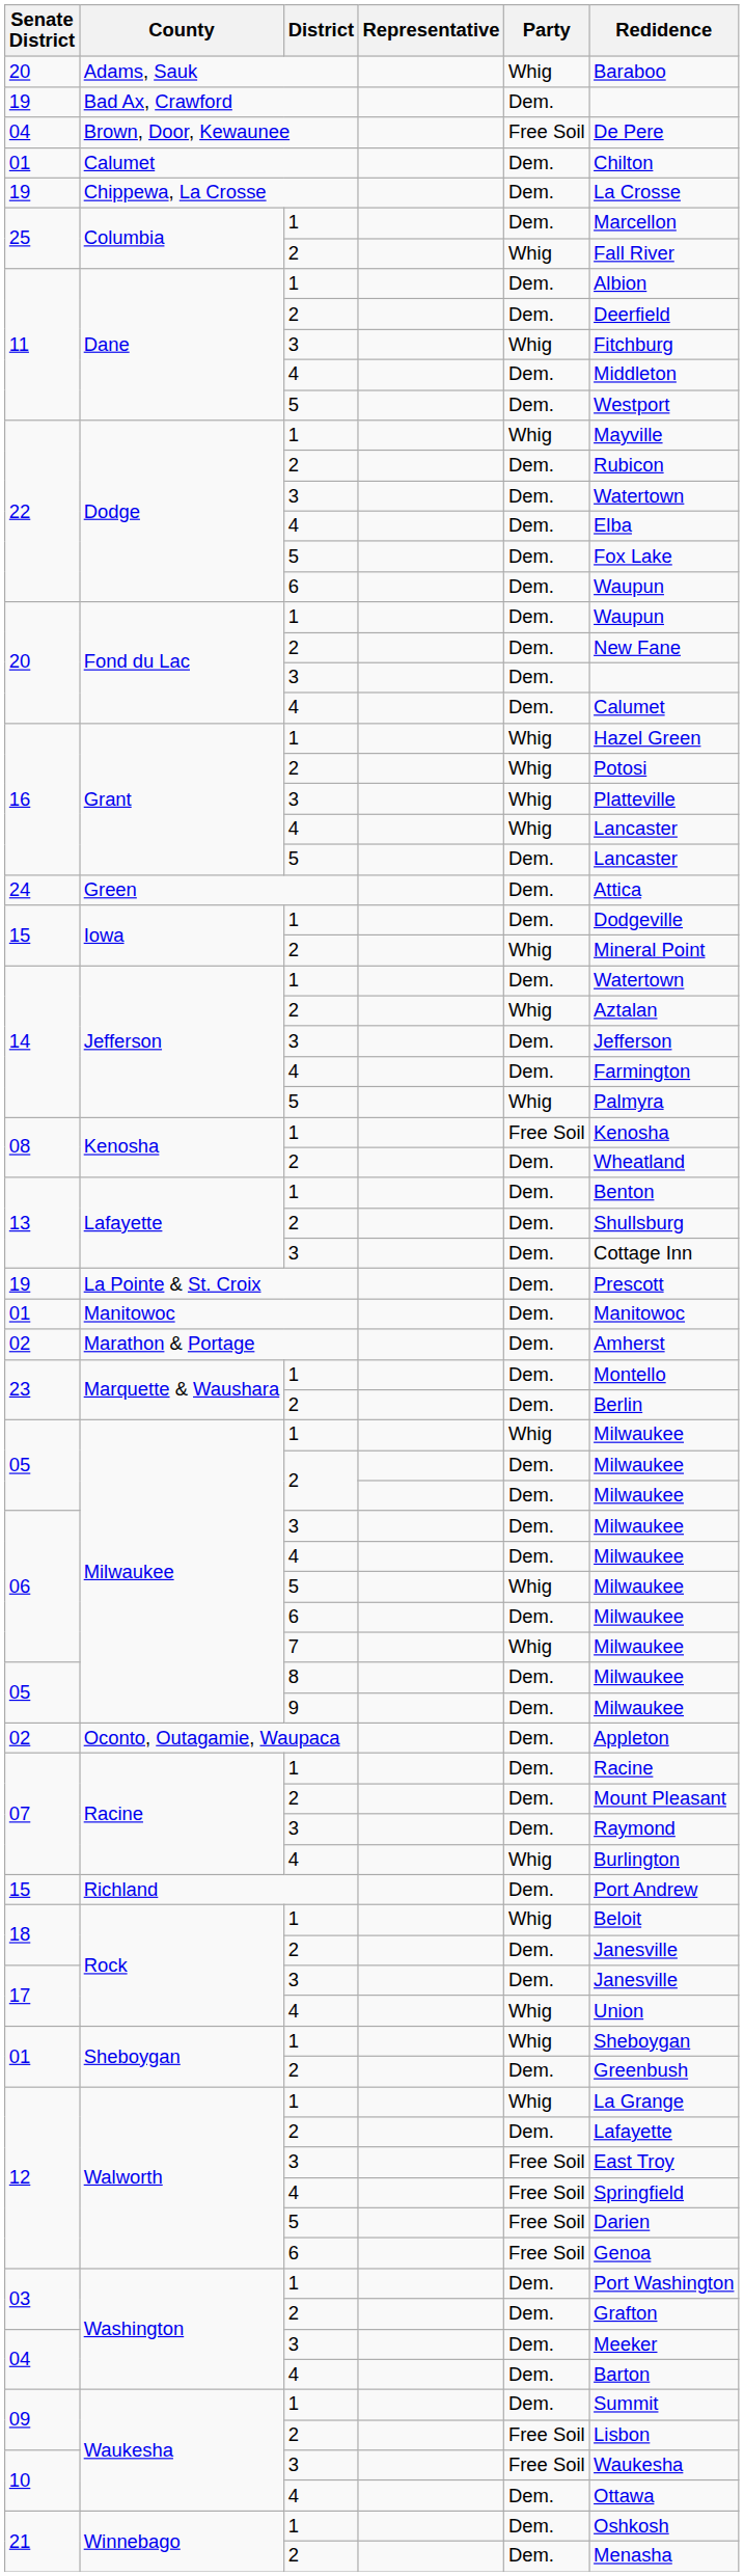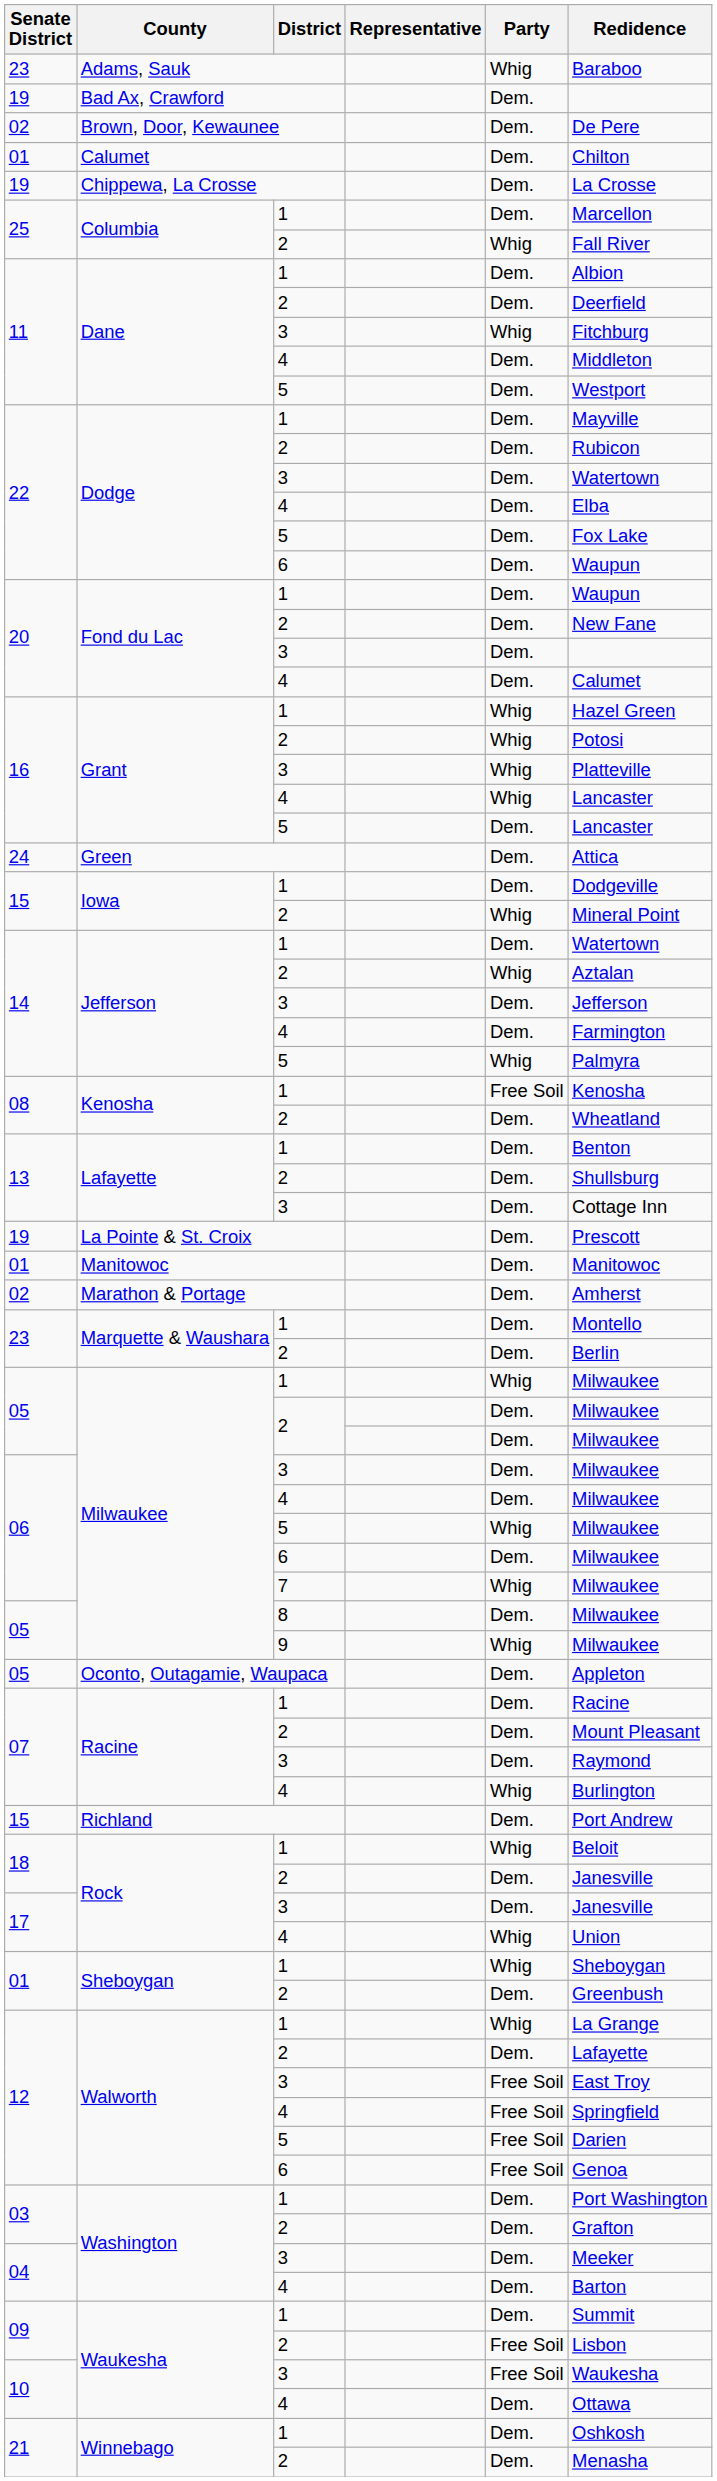 <table class="wikitable sortable">
 <tr>
 <th>Senate<br>District</th>
 <th>County</th>
 <th>District</th>
 <th>Representative</th>
 <th>Party</th>
 <th>Redidence</th>
 </tr>
 <tr>
-<td><a href='#'>20</a></td>
+<td><a href='#'>23</a></td>
 <td colspan="2"><a href='#'>Adams</a>, <a href='#'>Sauk</a></td>
 <td></td>
 <td>Whig</td>
 <td><a href='#'>Baraboo</a></td>
 </tr>
 <tr>
 <td><a href='#'>19</a></td>
 <td colspan="2"><a href='#'>Bad Ax</a>, <a href='#'>Crawford</a></td>
 <td></td>
 <td>Dem.</td>
 <td></td>
 </tr>
 <tr>
-<td><a href='#'>04</a></td>
+<td><a href='#'>02</a></td>
 <td colspan="2"><a href='#'>Brown</a>, <a href='#'>Door</a>, <a href='#'>Kewaunee</a></td>
 <td></td>
-<td>Free Soil</td>
+<td>Dem.</td>
 <td><a href='#'>De Pere</a></td>
 </tr>
 <tr>
 <td><a href='#'>01</a></td>
 <td text-align="left" colspan="2"><a href='#'>Calumet</a></td>
 <td></td>
 <td>Dem.</td>
 <td><a href='#'>Chilton</a></td>
 </tr>
 <tr>
 <td><a href='#'>19</a></td>
 <td colspan="2"><a href='#'>Chippewa</a>, <a href='#'>La Crosse</a></td>
 <td></td>
 <td>Dem.</td>
 <td><a href='#'>La Crosse</a></td>
 </tr>
 <tr>
 <td rowspan="2"><a href='#'>25</a></td>
 <td rowspan="2"><a href='#'>Columbia</a></td>
 <td>1</td>
 <td></td>
 <td>Dem.</td>
 <td><a href='#'>Marcellon</a></td>
 </tr>
 <tr>
 <td>2</td>
 <td></td>
 <td>Whig</td>
 <td><a href='#'>Fall River</a></td>
 </tr>
 <tr>
 <td rowspan="5"><a href='#'>11</a></td>
 <td rowspan="5"><a href='#'>Dane</a></td>
 <td>1</td>
 <td></td>
 <td>Dem.</td>
 <td><a href='#'>Albion</a></td>
 </tr>
 <tr>
 <td>2</td>
 <td></td>
 <td>Dem.</td>
 <td><a href='#'>Deerfield</a></td>
 </tr>
 <tr>
 <td>3</td>
 <td></td>
 <td>Whig</td>
 <td><a href='#'>Fitchburg</a></td>
 </tr>
 <tr>
 <td>4</td>
 <td></td>
 <td>Dem.</td>
 <td><a href='#'>Middleton</a></td>
 </tr>
 <tr>
 <td>5</td>
 <td></td>
 <td>Dem.</td>
 <td><a href='#'>Westport</a></td>
 </tr>
 <tr>
 <td rowspan="6"><a href='#'>22</a></td>
 <td rowspan="6"><a href='#'>Dodge</a></td>
 <td>1</td>
 <td></td>
-<td>Whig</td>
+<td>Dem.</td>
 <td><a href='#'>Mayville</a></td>
 </tr>
 <tr>
 <td>2</td>
 <td></td>
 <td>Dem.</td>
 <td><a href='#'>Rubicon</a></td>
 </tr>
 <tr>
 <td>3</td>
 <td></td>
 <td>Dem.</td>
 <td><a href='#'>Watertown</a></td>
 </tr>
 <tr>
 <td>4</td>
 <td></td>
 <td>Dem.</td>
 <td><a href='#'>Elba</a></td>
 </tr>
 <tr>
 <td>5</td>
 <td></td>
 <td>Dem.</td>
 <td><a href='#'>Fox Lake</a></td>
 </tr>
 <tr>
 <td>6</td>
 <td></td>
 <td>Dem.</td>
 <td><a href='#'>Waupun</a></td>
 </tr>
 <tr>
 <td rowspan="4"><a href='#'>20</a></td>
 <td rowspan="4"><a href='#'>Fond du Lac</a></td>
 <td>1</td>
 <td></td>
 <td>Dem.</td>
 <td><a href='#'>Waupun</a></td>
 </tr>
 <tr>
 <td>2</td>
 <td></td>
 <td>Dem.</td>
 <td><a href='#'>New Fane</a></td>
 </tr>
 <tr>
 <td>3</td>
 <td></td>
 <td>Dem.</td>
 <td></td>
 </tr>
 <tr>
 <td>4</td>
 <td></td>
 <td>Dem.</td>
 <td><a href='#'>Calumet</a></td>
 </tr>
 <tr>
 <td rowspan="5"><a href='#'>16</a></td>
 <td rowspan="5"><a href='#'>Grant</a></td>
 <td>1</td>
 <td></td>
 <td>Whig</td>
 <td><a href='#'>Hazel Green</a></td>
 </tr>
 <tr>
 <td>2</td>
 <td></td>
 <td>Whig</td>
 <td><a href='#'>Potosi</a></td>
 </tr>
 <tr>
 <td>3</td>
 <td></td>
 <td>Whig</td>
 <td><a href='#'>Platteville</a></td>
 </tr>
 <tr>
 <td>4</td>
 <td></td>
 <td>Whig</td>
 <td><a href='#'>Lancaster</a></td>
 </tr>
 <tr>
 <td>5</td>
 <td></td>
 <td>Dem.</td>
 <td><a href='#'>Lancaster</a></td>
 </tr>
 <tr>
 <td><a href='#'>24</a></td>
 <td colspan="2"><a href='#'>Green</a></td>
 <td></td>
 <td>Dem.</td>
 <td><a href='#'>Attica</a></td>
 </tr>
 <tr>
 <td rowspan="2"><a href='#'>15</a></td>
 <td rowspan="2"><a href='#'>Iowa</a></td>
 <td>1</td>
 <td></td>
 <td>Dem.</td>
 <td><a href='#'>Dodgeville</a></td>
 </tr>
 <tr>
 <td>2</td>
 <td></td>
 <td>Whig</td>
 <td><a href='#'>Mineral Point</a></td>
 </tr>
 <tr>
 <td rowspan="5"><a href='#'>14</a></td>
 <td rowspan="5"><a href='#'>Jefferson</a></td>
 <td>1</td>
 <td></td>
 <td>Dem.</td>
 <td><a href='#'>Watertown</a></td>
 </tr>
 <tr>
 <td>2</td>
 <td></td>
 <td>Whig</td>
 <td><a href='#'>Aztalan</a></td>
 </tr>
 <tr>
 <td>3</td>
 <td></td>
 <td>Dem.</td>
 <td><a href='#'>Jefferson</a></td>
 </tr>
 <tr>
 <td>4</td>
 <td></td>
 <td>Dem.</td>
 <td><a href='#'>Farmington</a></td>
 </tr>
 <tr>
 <td>5</td>
 <td></td>
 <td>Whig</td>
 <td><a href='#'>Palmyra</a></td>
 </tr>
 <tr>
 <td rowspan="2"><a href='#'>08</a></td>
 <td rowspan="2"><a href='#'>Kenosha</a></td>
 <td>1</td>
 <td></td>
 <td>Free Soil</td>
 <td><a href='#'>Kenosha</a></td>
 </tr>
 <tr>
 <td>2</td>
 <td></td>
 <td>Dem.</td>
 <td><a href='#'>Wheatland</a></td>
 </tr>
 <tr>
 <td rowspan="3"><a href='#'>13</a></td>
 <td rowspan="3"><a href='#'>Lafayette</a></td>
 <td>1</td>
 <td></td>
 <td>Dem.</td>
 <td><a href='#'>Benton</a></td>
 </tr>
 <tr>
 <td>2</td>
 <td></td>
 <td>Dem.</td>
 <td><a href='#'>Shullsburg</a></td>
 </tr>
 <tr>
 <td>3</td>
 <td></td>
 <td>Dem.</td>
 <td>Cottage Inn</td>
 </tr>
 <tr>
 <td><a href='#'>19</a></td>
 <td text-align="left" colspan="2"><a href='#'>La Pointe</a> & <a href='#'>St. Croix</a></td>
 <td></td>
 <td>Dem.</td>
 <td><a href='#'>Prescott</a></td>
 </tr>
 <tr>
 <td><a href='#'>01</a></td>
 <td colspan="2"><a href='#'>Manitowoc</a></td>
 <td></td>
 <td>Dem.</td>
 <td><a href='#'>Manitowoc</a></td>
 </tr>
 <tr>
 <td><a href='#'>02</a></td>
 <td colspan="2"><a href='#'>Marathon</a> & <a href='#'>Portage</a></td>
 <td></td>
 <td>Dem.</td>
 <td><a href='#'>Amherst</a></td>
 </tr>
 <tr>
 <td rowspan="2"><a href='#'>23</a></td>
 <td rowspan="2"><a href='#'>Marquette</a> & <a href='#'>Waushara</a></td>
 <td>1</td>
 <td></td>
 <td>Dem.</td>
 <td><a href='#'>Montello</a></td>
 </tr>
 <tr>
 <td>2</td>
 <td></td>
 <td>Dem.</td>
 <td><a href='#'>Berlin</a></td>
 </tr>
 <tr>
 <td rowspan="3"><a href='#'>05</a></td>
 <td text-align="left" rowspan="10"><a href='#'>Milwaukee</a></td>
 <td>1</td>
 <td></td>
 <td>Whig</td>
 <td><a href='#'>Milwaukee</a></td>
 </tr>
 <tr>
 <td rowspan="2">2</td>
 <td> </td>
 <td>Dem.</td>
 <td><a href='#'>Milwaukee</a></td>
 </tr>
 <tr>
 <td> </td>
 <td>Dem.</td>
 <td><a href='#'>Milwaukee</a></td>
 </tr>
 <tr>
 <td rowspan="5"><a href='#'>06</a></td>
 <td>3</td>
 <td></td>
 <td>Dem.</td>
 <td><a href='#'>Milwaukee</a></td>
 </tr>
 <tr>
 <td>4</td>
 <td></td>
 <td>Dem.</td>
 <td><a href='#'>Milwaukee</a></td>
 </tr>
 <tr>
 <td>5</td>
 <td></td>
 <td>Whig</td>
 <td><a href='#'>Milwaukee</a></td>
 </tr>
 <tr>
 <td>6</td>
 <td></td>
 <td>Dem.</td>
 <td><a href='#'>Milwaukee</a></td>
 </tr>
 <tr>
 <td>7</td>
 <td></td>
 <td>Whig</td>
 <td><a href='#'>Milwaukee</a></td>
 </tr>
 <tr>
 <td rowspan="2"><a href='#'>05</a></td>
 <td>8</td>
 <td></td>
 <td>Dem.</td>
 <td><a href='#'>Milwaukee</a></td>
 </tr>
 <tr>
 <td>9</td>
 <td></td>
-<td>Dem.</td>
+<td>Whig</td>
 <td><a href='#'>Milwaukee</a></td>
 </tr>
 <tr>
-<td><a href='#'>02</a></td>
+<td><a href='#'>05</a></td>
 <td colspan="2"><a href='#'>Oconto</a>, <a href='#'>Outagamie</a>, <a href='#'>Waupaca</a></td>
 <td></td>
 <td>Dem.</td>
 <td><a href='#'>Appleton</a></td>
 </tr>
 <tr>
 <td rowspan="4"><a href='#'>07</a></td>
 <td rowspan="4"><a href='#'>Racine</a></td>
 <td>1</td>
 <td></td>
 <td>Dem.</td>
 <td><a href='#'>Racine</a></td>
 </tr>
 <tr>
 <td>2</td>
 <td></td>
 <td>Dem.</td>
 <td><a href='#'>Mount Pleasant</a></td>
 </tr>
 <tr>
 <td>3</td>
 <td></td>
 <td>Dem.</td>
 <td><a href='#'>Raymond</a></td>
 </tr>
 <tr>
 <td>4</td>
 <td></td>
 <td>Whig</td>
 <td><a href='#'>Burlington</a></td>
 </tr>
 <tr>
 <td><a href='#'>15</a></td>
 <td colspan="2"><a href='#'>Richland</a></td>
 <td></td>
 <td>Dem.</td>
 <td><a href='#'>Port Andrew</a></td>
 </tr>
 <tr>
 <td rowspan="2"><a href='#'>18</a></td>
 <td rowspan="4"><a href='#'>Rock</a></td>
 <td>1</td>
 <td></td>
 <td>Whig</td>
 <td><a href='#'>Beloit</a></td>
 </tr>
 <tr>
 <td>2</td>
 <td></td>
 <td>Dem.</td>
 <td><a href='#'>Janesville</a></td>
 </tr>
 <tr>
 <td rowspan="2"><a href='#'>17</a></td>
 <td>3</td>
 <td></td>
 <td>Dem.</td>
 <td><a href='#'>Janesville</a></td>
 </tr>
 <tr>
 <td>4</td>
 <td></td>
 <td>Whig</td>
 <td><a href='#'>Union</a></td>
 </tr>
 <tr>
 <td rowspan="2"><a href='#'>01</a></td>
 <td rowspan="2"><a href='#'>Sheboygan</a></td>
 <td>1</td>
 <td></td>
 <td>Whig</td>
 <td><a href='#'>Sheboygan</a></td>
 </tr>
 <tr>
 <td>2</td>
 <td></td>
 <td>Dem.</td>
 <td><a href='#'>Greenbush</a></td>
 </tr>
 <tr>
 <td rowspan="6"><a href='#'>12</a></td>
 <td rowspan="6"><a href='#'>Walworth</a></td>
 <td>1</td>
 <td></td>
 <td>Whig</td>
 <td><a href='#'>La Grange</a></td>
 </tr>
 <tr>
 <td>2</td>
 <td></td>
 <td>Dem.</td>
 <td><a href='#'>Lafayette</a></td>
 </tr>
 <tr>
 <td>3</td>
 <td></td>
 <td>Free Soil</td>
 <td><a href='#'>East Troy</a></td>
 </tr>
 <tr>
 <td>4</td>
 <td></td>
 <td>Free Soil</td>
 <td><a href='#'>Springfield</a></td>
 </tr>
 <tr>
 <td>5</td>
 <td></td>
 <td>Free Soil</td>
 <td><a href='#'>Darien</a></td>
 </tr>
 <tr>
 <td>6</td>
 <td></td>
 <td>Free Soil</td>
 <td><a href='#'>Genoa</a></td>
 </tr>
 <tr>
 <td rowspan="2"><a href='#'>03</a></td>
 <td text-align="left" rowspan="4"><a href='#'>Washington</a></td>
 <td>1</td>
 <td></td>
 <td>Dem.</td>
 <td><a href='#'>Port Washington</a></td>
 </tr>
 <tr>
 <td>2</td>
 <td></td>
 <td>Dem.</td>
 <td><a href='#'>Grafton</a></td>
 </tr>
 <tr>
 <td rowspan="2"><a href='#'>04</a></td>
 <td>3</td>
 <td></td>
 <td>Dem.</td>
 <td><a href='#'>Meeker</a></td>
 </tr>
 <tr>
 <td>4</td>
 <td></td>
 <td>Dem.</td>
 <td><a href='#'>Barton</a></td>
 </tr>
 <tr>
 <td rowspan="2"><a href='#'>09</a></td>
 <td rowspan="4"><a href='#'>Waukesha</a></td>
 <td>1</td>
 <td></td>
 <td>Dem.</td>
 <td><a href='#'>Summit</a></td>
 </tr>
 <tr>
 <td>2</td>
 <td></td>
 <td>Free Soil</td>
 <td><a href='#'>Lisbon</a></td>
 </tr>
 <tr>
 <td rowspan="2"><a href='#'>10</a></td>
 <td>3</td>
 <td></td>
 <td>Free Soil</td>
 <td><a href='#'>Waukesha</a></td>
 </tr>
 <tr>
 <td>4</td>
 <td></td>
 <td>Dem.</td>
 <td><a href='#'>Ottawa</a></td>
 </tr>
 <tr>
 <td rowspan="2"><a href='#'>21</a></td>
 <td rowspan="2"><a href='#'>Winnebago</a></td>
 <td>1</td>
 <td></td>
 <td>Dem.</td>
 <td><a href='#'>Oshkosh</a></td>
 </tr>
 <tr>
 <td>2</td>
 <td></td>
 <td>Dem.</td>
 <td><a href='#'>Menasha</a></td>
 </tr>
 </table>
